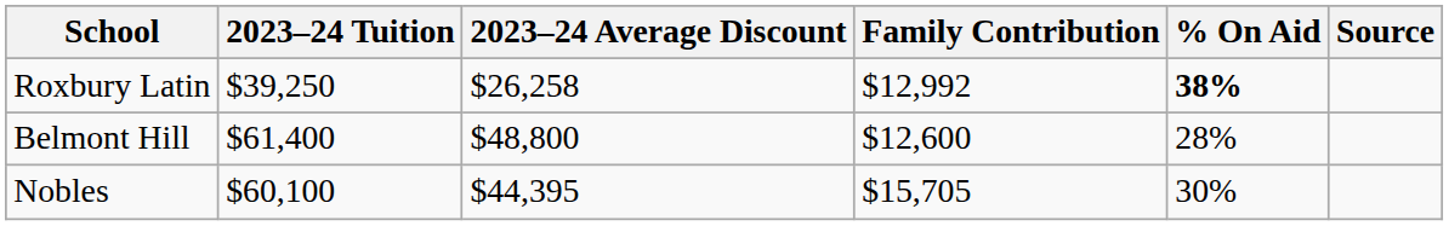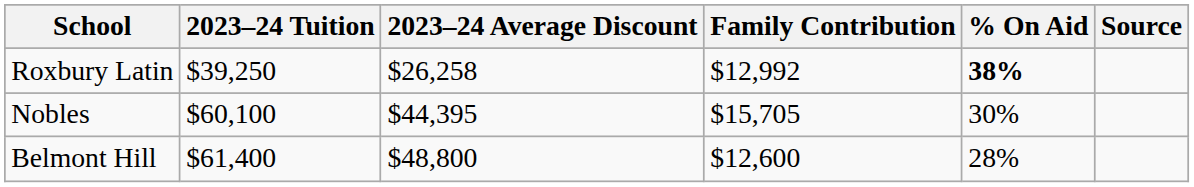 <table class="wikitable">
 <tr>
 <th>School</th>
 <th>2023–24 Tuition</th>
 <th>2023–24 Average Discount</th>
 <th>Family Contribution</th>
 <th>% On Aid</th>
 <th>Source</th>
 </tr>
 <tr>
 <td>Roxbury Latin</td>
 <td>$39,250</td>
 <td>$26,258</td>
 <td>$12,992</td>
 <td><strong>38%</strong></td>
 <td></td>
 </tr>
 <tr>
+<td>Nobles</td>
+<td>$60,100</td>
+<td>$44,395</td>
+<td>$15,705</td>
+<td>30%</td>
+<td></td>
+</tr>
+<tr>
 <td>Belmont Hill</td>
 <td>$61,400</td>
 <td>$48,800</td>
 <td>$12,600</td>
 <td>28%</td>
 <td></td>
 </tr>
-<tr>
-<td>Nobles</td>
-<td>$60,100</td>
-<td>$44,395</td>
-<td>$15,705</td>
-<td>30%</td>
-<td></td>
-</tr>
 </table>
